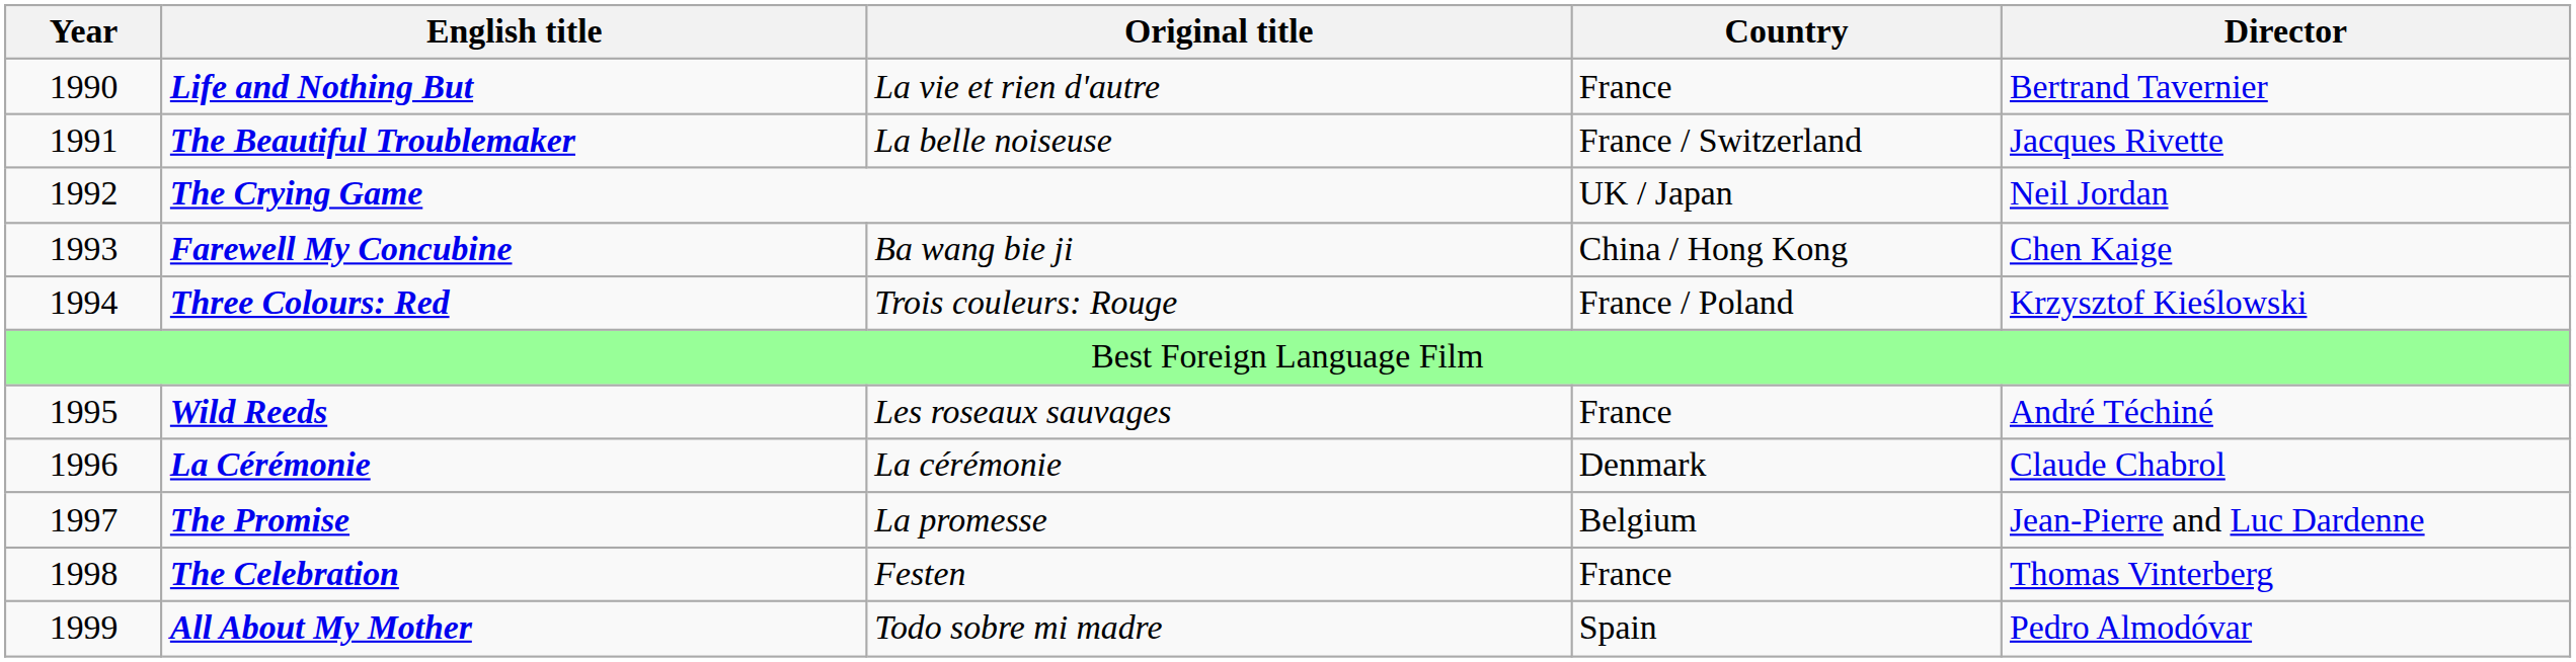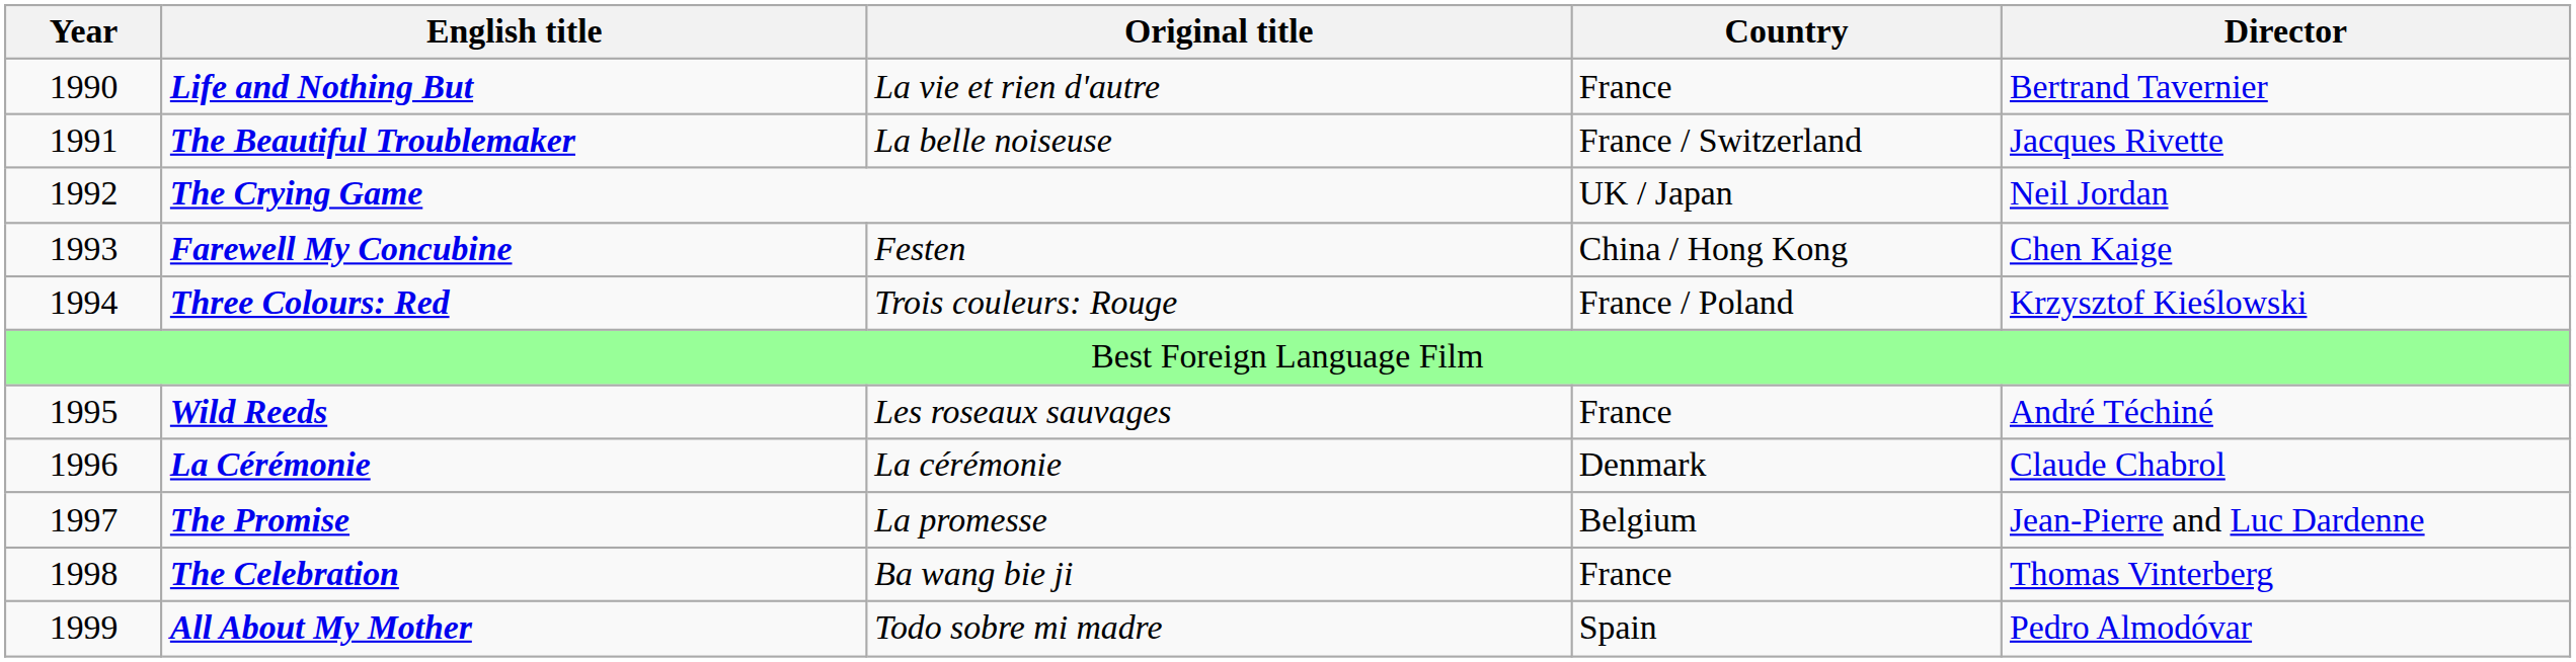 <table class="wikitable" width="95%" cellpadding="5">
 <tr>
 <th width="50"><strong>Year</strong></th>
 <th width="250"><strong>English title</strong></th>
 <th width="250"><strong>Original title</strong></th>
 <th width="150"><strong>Country</strong></th>
 <th width="200"><strong>Director</strong></th>
 </tr>
 <tr>
 <td style="text-align:center;">1990</td>
 <td><strong><em><a href='#'>Life and Nothing But</a></em></strong></td>
 <td><em>La vie et rien d'autre</em></td>
 <td>France</td>
 <td><a href='#'>Bertrand Tavernier</a></td>
 </tr>
 <tr>
 <td style="text-align:center;">1991</td>
 <td><strong><em><a href='#'>The Beautiful Troublemaker</a></em></strong></td>
 <td><em>La belle noiseuse</em></td>
 <td>France / Switzerland</td>
 <td><a href='#'>Jacques Rivette</a></td>
 </tr>
 <tr>
 <td style="text-align:center;">1992</td>
 <td colspan="2"><strong><em><a href='#'>The Crying Game</a></em></strong></td>
 <td>UK / Japan</td>
 <td><a href='#'>Neil Jordan</a></td>
 </tr>
 <tr>
 <td style="text-align:center;">1993</td>
 <td><strong><em><a href='#'>Farewell My Concubine</a></em></strong></td>
-<td><em>Ba wang bie ji</em></td>
+<td><em>Festen</em></td>
 <td>China / Hong Kong</td>
 <td><a href='#'>Chen Kaige</a></td>
 </tr>
 <tr>
 <td style="text-align:center;">1994</td>
 <td><strong><em><a href='#'>Three Colours: Red</a></em></strong></td>
 <td><em>Trois couleurs: Rouge</em></td>
 <td>France / Poland</td>
 <td><a href='#'>Krzysztof Kieślowski</a></td>
 </tr>
 <tr>
 <td colspan="5" style="text-align:center;" bgcolor="#98FF98">Best Foreign Language Film</td>
 </tr>
 <tr>
 <td style="text-align:center;">1995</td>
 <td><strong><em><a href='#'>Wild Reeds</a></em></strong></td>
 <td><em>Les roseaux sauvages</em></td>
 <td>France</td>
 <td><a href='#'>André Téchiné</a></td>
 </tr>
 <tr>
 <td style="text-align:center;">1996</td>
 <td><strong><em><a href='#'>La Cérémonie</a></em></strong></td>
 <td><em>La cérémonie</em></td>
 <td>Denmark</td>
 <td><a href='#'>Claude Chabrol</a></td>
 </tr>
 <tr>
 <td style="text-align:center;">1997</td>
 <td><strong><em><a href='#'>The Promise</a></em></strong></td>
 <td><em>La promesse</em></td>
 <td>Belgium</td>
 <td><a href='#'>Jean-Pierre</a> and <a href='#'>Luc Dardenne</a></td>
 </tr>
 <tr>
 <td style="text-align:center;">1998</td>
 <td><strong><em><a href='#'>The Celebration</a></em></strong></td>
-<td><em>Festen</em></td>
+<td><em>Ba wang bie ji</em></td>
 <td>France</td>
 <td><a href='#'>Thomas Vinterberg</a></td>
 </tr>
 <tr>
 <td style="text-align:center;">1999</td>
 <td><strong><em><a href='#'>All About My Mother</a></em></strong></td>
 <td><em>Todo sobre mi madre</em></td>
 <td>Spain</td>
 <td><a href='#'>Pedro Almodóvar</a></td>
 </tr>
 </table>
